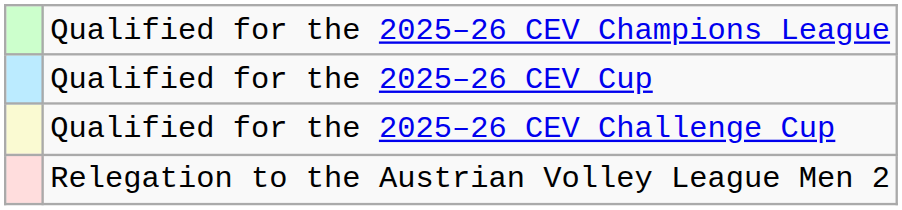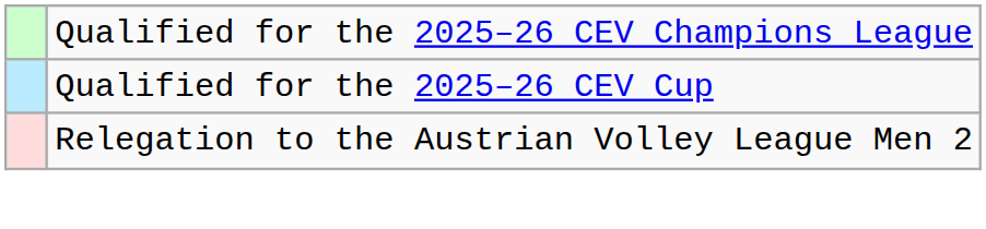 <table class="wikitable" style="text-align: left;">
 <tr>
 <td width=10px bgcolor=#CCFFCC></td>
 <td>Qualified for the <a href='#'>2025–26 CEV Champions League</a></td>
 </tr>
 <tr>
 <td width=10px bgcolor=#BBEBFF></td>
 <td>Qualified for the <a href='#'>2025–26 CEV Cup</a></td>
 </tr>
 <tr>
-<td width=10px bgcolor=#FAFAD2></td>
-<td>Qualified for the <a href='#'>2025–26 CEV Challenge Cup</a></td>
-</tr>
-<tr>
 <td width=10px bgcolor=#FFDDDD></td>
 <td>Relegation to the Austrian Volley League Men 2</td>
 </tr>
 </table>
